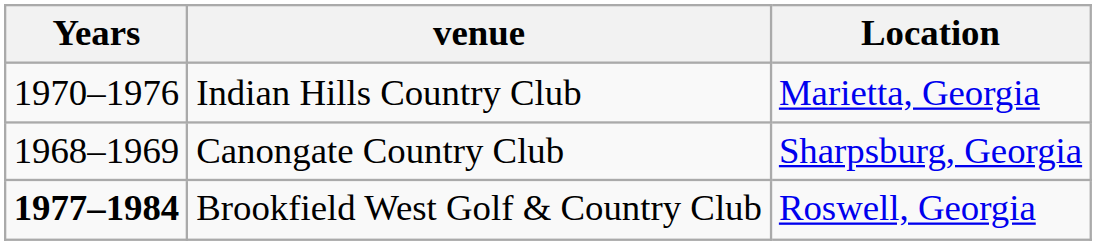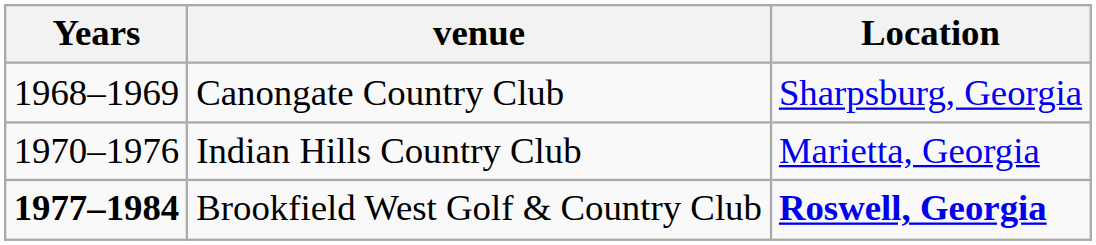 <table class=wikitable>
 <tr>
 <th>Years</th>
 <th>venue</th>
 <th>Location</th>
 </tr>
 <tr>
+<td>1968–1969</td>
+<td>Canongate Country Club</td>
+<td><a href='#'>Sharpsburg, Georgia</a></td>
+</tr>
+<tr>
 <td>1970–1976</td>
 <td>Indian Hills Country Club</td>
 <td><a href='#'>Marietta, Georgia</a></td>
 </tr>
 <tr>
-<td>1968–1969</td>
-<td>Canongate Country Club</td>
-<td><a href='#'>Sharpsburg, Georgia</a></td>
-</tr>
-<tr>
 <td><strong>1977–1984</strong></td>
 <td>Brookfield West Golf & Country Club</td>
-<td><a href='#'>Roswell, Georgia</a></td>
+<td><strong><a href='#'>Roswell, Georgia</a></strong></td>
 </tr>
 </table>
